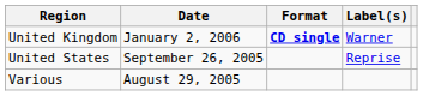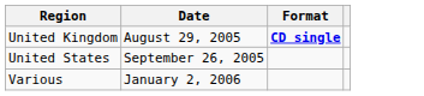 <table class="wikitable plainrowheaders">
 <tr>
 <th>Region</th>
 <th>Date</th>
 <th>Format</th>
-<th>Label(s)</th>
 <th></th>
 </tr>
 <tr>
 <td>United Kingdom</td>
-<td>January 2, 2006</td>
+<td>August 29, 2005</td>
 <td><strong><a href='#'>CD single</a></strong></td>
-<td><a href='#'>Warner</a></td>
 <td></td>
 </tr>
 <tr>
 <td>United States</td>
 <td>September 26, 2005</td>
 <td></td>
-<td><a href='#'>Reprise</a></td>
 <td></td>
 </tr>
 <tr>
 <td>Various</td>
-<td>August 29, 2005</td>
-<td></td>
+<td>January 2, 2006</td>
 <td></td>
 <td></td>
 </tr>
 </table>
